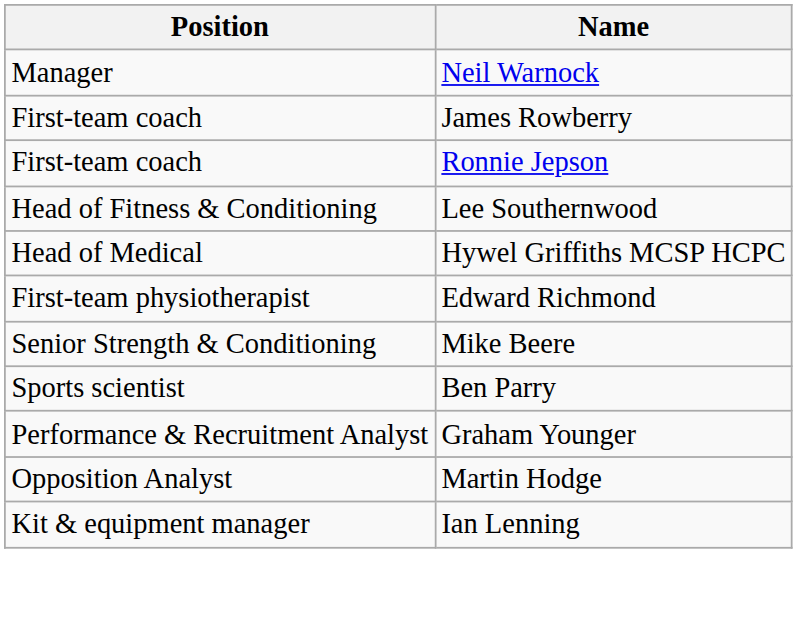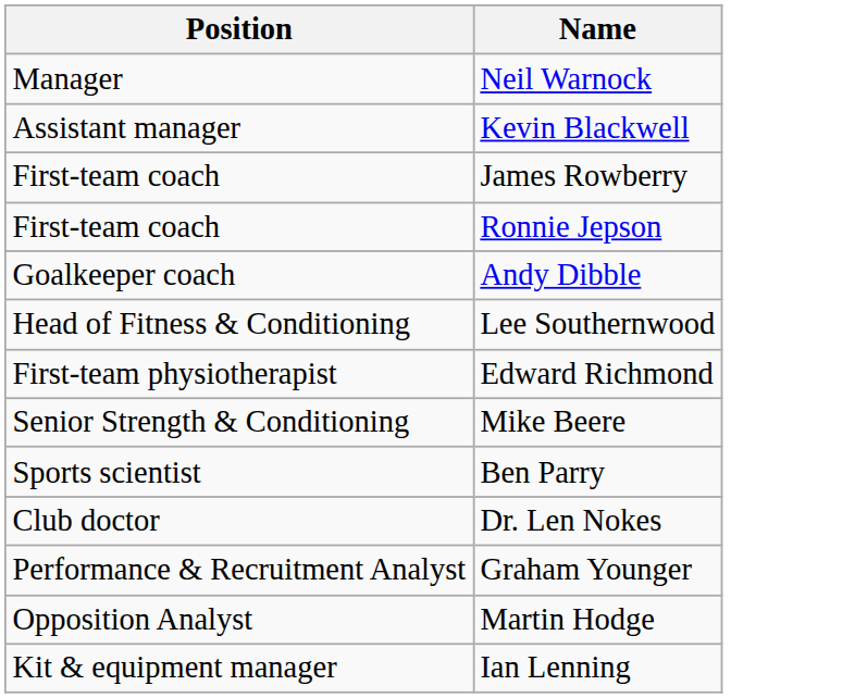 <table class="wikitable" style="text-align: left">
 <tr>
 <th>Position</th>
 <th>Name</th>
 </tr>
 <tr>
 <td>Manager</td>
 <td> <a href='#'>Neil Warnock</a></td>
 </tr>
 <tr>
+<td>Assistant manager</td>
+<td> <a href='#'>Kevin Blackwell</a></td>
+</tr>
+<tr>
 <td>First-team coach</td>
 <td> James Rowberry</td>
 </tr>
 <tr>
 <td>First-team coach</td>
 <td> <a href='#'>Ronnie Jepson</a></td>
 </tr>
 <tr>
+<td>Goalkeeper coach</td>
+<td> <a href='#'>Andy Dibble</a></td>
+</tr>
+<tr>
 <td>Head of Fitness & Conditioning</td>
 <td> Lee Southernwood</td>
-</tr>
-<tr>
-<td>Head of Medical</td>
-<td> Hywel Griffiths MCSP HCPC</td>
 </tr>
 <tr>
 <td>First-team physiotherapist</td>
 <td> Edward Richmond</td>
 </tr>
 <tr>
 <td>Senior Strength & Conditioning</td>
 <td> Mike Beere</td>
 </tr>
 <tr>
 <td>Sports scientist</td>
 <td> Ben Parry</td>
 </tr>
 <tr>
+<td>Club doctor</td>
+<td> Dr. Len Nokes</td>
+</tr>
+<tr>
 <td>Performance & Recruitment Analyst</td>
 <td> Graham Younger</td>
 </tr>
 <tr>
 <td>Opposition Analyst</td>
 <td> Martin Hodge</td>
 </tr>
 <tr>
 <td>Kit & equipment manager</td>
 <td> Ian Lenning</td>
 </tr>
 </table>
